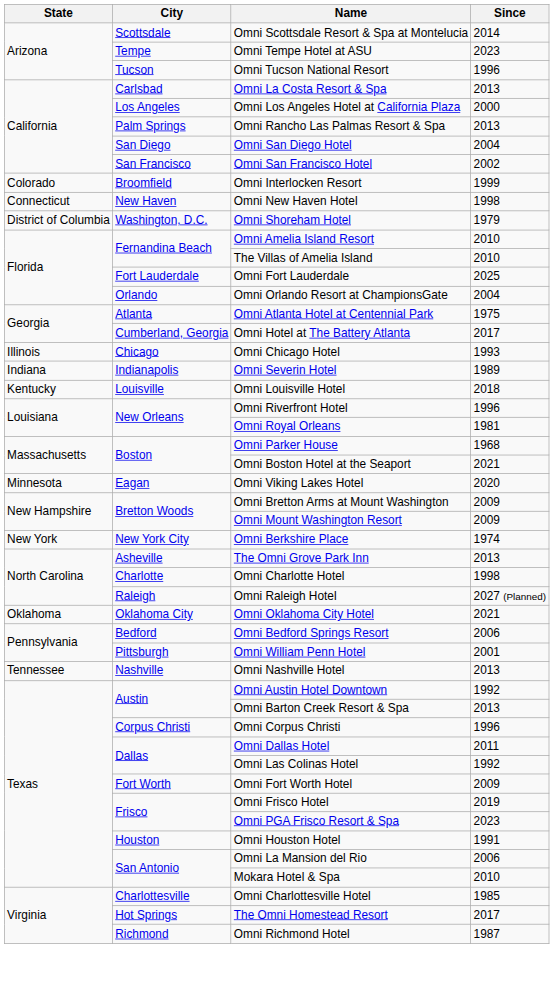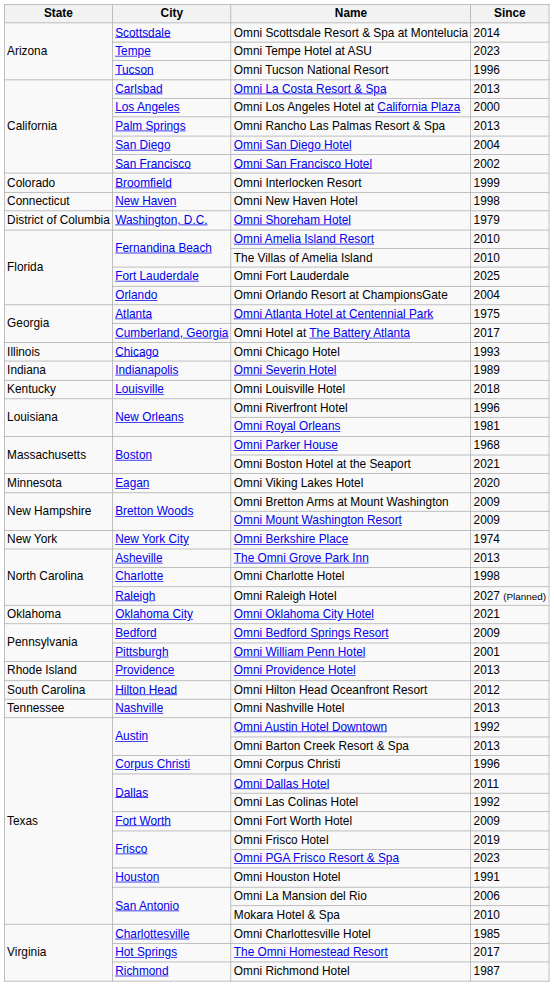 <table class="wikitable sortable">
 <tr>
 <th class="unsortable">State</th>
 <th class="unsortable">City</th>
 <th class="unsortable">Name</th>
 <th>Since</th>
 </tr>
 <tr>
 <td rowspan="3">Arizona</td>
 <td><a href='#'>Scottsdale</a></td>
 <td>Omni Scottsdale Resort & Spa at Montelucia</td>
 <td>2014</td>
 </tr>
 <tr>
 <td><a href='#'>Tempe</a></td>
 <td>Omni Tempe Hotel at ASU</td>
 <td>2023</td>
 </tr>
 <tr>
 <td><a href='#'>Tucson</a></td>
 <td>Omni Tucson National Resort</td>
 <td>1996</td>
 </tr>
 <tr>
 <td rowspan="5">California</td>
 <td><a href='#'>Carlsbad</a></td>
 <td><a href='#'>Omni La Costa Resort & Spa</a></td>
 <td>2013</td>
 </tr>
 <tr>
 <td><a href='#'>Los Angeles</a></td>
 <td>Omni Los Angeles Hotel at <a href='#'>California Plaza</a></td>
 <td>2000</td>
 </tr>
 <tr>
 <td><a href='#'>Palm Springs</a></td>
 <td>Omni Rancho Las Palmas Resort & Spa</td>
 <td>2013</td>
 </tr>
 <tr>
 <td><a href='#'>San Diego</a></td>
 <td><a href='#'>Omni San Diego Hotel</a></td>
 <td>2004</td>
 </tr>
 <tr>
 <td><a href='#'>San Francisco</a></td>
 <td><a href='#'>Omni San Francisco Hotel</a></td>
 <td>2002</td>
 </tr>
 <tr>
 <td>Colorado</td>
 <td><a href='#'>Broomfield</a></td>
 <td>Omni Interlocken Resort</td>
 <td>1999</td>
 </tr>
 <tr>
 <td>Connecticut</td>
 <td><a href='#'>New Haven</a></td>
 <td>Omni New Haven Hotel</td>
 <td>1998</td>
 </tr>
 <tr>
 <td>District of Columbia</td>
 <td><a href='#'>Washington, D.C.</a></td>
 <td><a href='#'>Omni Shoreham Hotel</a></td>
 <td>1979</td>
 </tr>
 <tr>
 <td rowspan="4">Florida</td>
 <td rowspan="2"><a href='#'>Fernandina Beach</a></td>
 <td><a href='#'>Omni Amelia Island Resort</a></td>
 <td>2010</td>
 </tr>
 <tr>
 <td>The Villas of Amelia Island</td>
 <td>2010</td>
 </tr>
 <tr>
 <td><a href='#'>Fort Lauderdale</a></td>
 <td>Omni Fort Lauderdale</td>
 <td>2025</td>
 </tr>
 <tr>
 <td><a href='#'>Orlando</a></td>
 <td>Omni Orlando Resort at ChampionsGate</td>
 <td>2004</td>
 </tr>
 <tr>
 <td rowspan="2">Georgia</td>
 <td><a href='#'>Atlanta</a></td>
 <td><a href='#'>Omni Atlanta Hotel at Centennial Park</a></td>
 <td>1975</td>
 </tr>
 <tr>
 <td><a href='#'>Cumberland, Georgia</a></td>
 <td>Omni Hotel at <a href='#'>The Battery Atlanta</a></td>
 <td>2017</td>
 </tr>
 <tr>
 <td>Illinois</td>
 <td><a href='#'>Chicago</a></td>
 <td>Omni Chicago Hotel</td>
 <td>1993</td>
 </tr>
 <tr>
 <td>Indiana</td>
 <td><a href='#'>Indianapolis</a></td>
 <td><a href='#'>Omni Severin Hotel</a></td>
 <td>1989</td>
 </tr>
 <tr>
 <td>Kentucky</td>
 <td><a href='#'>Louisville</a></td>
 <td>Omni Louisville Hotel</td>
 <td>2018</td>
 </tr>
 <tr>
 <td rowspan="2">Louisiana</td>
 <td rowspan="2"><a href='#'>New Orleans</a></td>
 <td>Omni Riverfront Hotel</td>
 <td>1996</td>
 </tr>
 <tr>
 <td><a href='#'>Omni Royal Orleans</a></td>
 <td>1981</td>
 </tr>
 <tr>
 <td rowspan="2">Massachusetts</td>
 <td rowspan="2"><a href='#'>Boston</a></td>
 <td><a href='#'>Omni Parker House</a></td>
 <td>1968</td>
 </tr>
 <tr>
 <td>Omni Boston Hotel at the Seaport</td>
 <td>2021</td>
 </tr>
 <tr>
 <td>Minnesota</td>
 <td><a href='#'>Eagan</a></td>
 <td>Omni Viking Lakes Hotel</td>
 <td>2020</td>
 </tr>
 <tr>
 <td rowspan="2">New Hampshire</td>
 <td rowspan="2"><a href='#'>Bretton Woods</a></td>
 <td>Omni Bretton Arms at Mount Washington</td>
 <td>2009</td>
 </tr>
 <tr>
 <td><a href='#'>Omni Mount Washington Resort</a></td>
 <td>2009</td>
 </tr>
 <tr>
 <td>New York</td>
 <td><a href='#'>New York City</a></td>
 <td><a href='#'>Omni Berkshire Place</a></td>
 <td>1974</td>
 </tr>
 <tr>
 <td rowspan="3">North Carolina</td>
 <td><a href='#'>Asheville</a></td>
 <td><a href='#'>The Omni Grove Park Inn</a></td>
 <td>2013</td>
 </tr>
 <tr>
 <td><a href='#'>Charlotte</a></td>
 <td>Omni Charlotte Hotel</td>
 <td>1998</td>
 </tr>
 <tr>
 <td><a href='#'>Raleigh</a></td>
 <td>Omni Raleigh Hotel</td>
 <td>2027 <small>(Planned)</small></td>
 </tr>
 <tr>
 <td>Oklahoma</td>
 <td><a href='#'>Oklahoma City</a></td>
 <td><a href='#'>Omni Oklahoma City Hotel</a></td>
 <td>2021</td>
 </tr>
 <tr>
 <td rowspan="2">Pennsylvania</td>
 <td><a href='#'>Bedford</a></td>
 <td><a href='#'>Omni Bedford Springs Resort</a></td>
-<td>2006</td>
+<td>2009</td>
 </tr>
 <tr>
 <td><a href='#'>Pittsburgh</a></td>
 <td><a href='#'>Omni William Penn Hotel</a></td>
 <td>2001</td>
+</tr>
+<tr>
+<td>Rhode Island</td>
+<td><a href='#'>Providence</a></td>
+<td><a href='#'>Omni Providence Hotel</a></td>
+<td>2013</td>
+</tr>
+<tr>
+<td>South Carolina</td>
+<td><a href='#'>Hilton Head</a></td>
+<td>Omni Hilton Head Oceanfront Resort</td>
+<td>2012</td>
 </tr>
 <tr>
 <td>Tennessee</td>
 <td><a href='#'>Nashville</a></td>
 <td>Omni Nashville Hotel</td>
 <td>2013</td>
 </tr>
 <tr>
 <td rowspan="11">Texas</td>
 <td rowspan="2"><a href='#'>Austin</a></td>
 <td><a href='#'>Omni Austin Hotel Downtown</a></td>
 <td>1992</td>
 </tr>
 <tr>
 <td>Omni Barton Creek Resort & Spa</td>
 <td>2013</td>
 </tr>
 <tr>
 <td><a href='#'>Corpus Christi</a></td>
 <td>Omni Corpus Christi</td>
 <td>1996</td>
 </tr>
 <tr>
 <td rowspan="2"><a href='#'>Dallas</a></td>
 <td><a href='#'>Omni Dallas Hotel</a></td>
 <td>2011</td>
 </tr>
 <tr>
 <td>Omni Las Colinas Hotel</td>
 <td>1992</td>
 </tr>
 <tr>
 <td><a href='#'>Fort Worth</a></td>
 <td>Omni Fort Worth Hotel</td>
 <td>2009</td>
 </tr>
 <tr>
 <td rowspan="2"><a href='#'>Frisco</a></td>
 <td>Omni Frisco Hotel</td>
 <td>2019</td>
 </tr>
 <tr>
 <td><a href='#'>Omni PGA Frisco Resort & Spa</a></td>
 <td>2023</td>
 </tr>
 <tr>
 <td><a href='#'>Houston</a></td>
 <td>Omni Houston Hotel</td>
 <td>1991</td>
 </tr>
 <tr>
 <td rowspan="2"><a href='#'>San Antonio</a></td>
 <td>Omni La Mansion del Rio</td>
 <td>2006</td>
 </tr>
 <tr>
 <td>Mokara Hotel & Spa</td>
 <td>2010</td>
 </tr>
 <tr>
 <td rowspan="3">Virginia</td>
 <td><a href='#'>Charlottesville</a></td>
 <td>Omni Charlottesville Hotel</td>
 <td>1985</td>
 </tr>
 <tr>
 <td><a href='#'>Hot Springs</a></td>
 <td><a href='#'>The Omni Homestead Resort</a></td>
 <td>2017</td>
 </tr>
 <tr>
 <td><a href='#'>Richmond</a></td>
 <td>Omni Richmond Hotel</td>
 <td>1987</td>
 </tr>
 </table>
